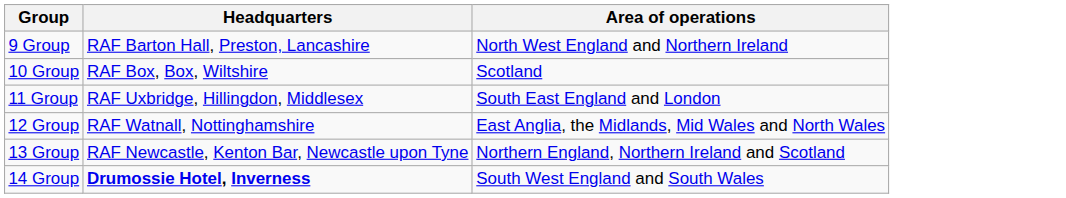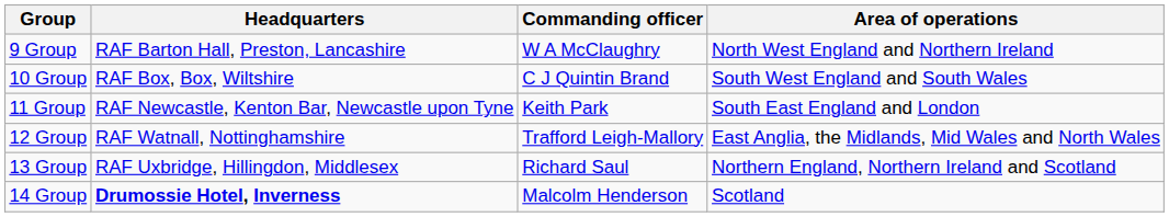 <table class="wikitable">
 <tr>
 <th>Group</th>
 <th>Headquarters</th>
+<th>Commanding officer</th>
 <th>Area of operations</th>
 </tr>
 <tr>
 <td><a href='#'>9 Group</a></td>
 <td><a href='#'>RAF Barton Hall</a>, <a href='#'>Preston, Lancashire</a></td>
+<td><a href='#'>W A McClaughry</a></td>
 <td><a href='#'>North West England</a> and <a href='#'>Northern Ireland</a></td>
 </tr>
 <tr>
 <td><a href='#'>10 Group</a></td>
 <td><a href='#'>RAF Box</a>, <a href='#'>Box</a>, <a href='#'>Wiltshire</a></td>
-<td><a href='#'>Scotland</a></td>
+<td><a href='#'>C J Quintin Brand</a></td>
+<td><a href='#'>South West England</a> and <a href='#'>South Wales</a></td>
 </tr>
 <tr>
 <td><a href='#'>11 Group</a></td>
-<td><a href='#'>RAF Uxbridge</a>, <a href='#'>Hillingdon</a>, <a href='#'>Middlesex</a></td>
+<td><a href='#'>RAF Newcastle</a>, <a href='#'>Kenton Bar</a>, <a href='#'>Newcastle upon Tyne</a></td>
+<td><a href='#'>Keith Park</a></td>
 <td><a href='#'>South East England</a> and <a href='#'>London</a></td>
 </tr>
 <tr>
 <td><a href='#'>12 Group</a></td>
 <td><a href='#'>RAF Watnall</a>, <a href='#'>Nottinghamshire</a></td>
+<td><a href='#'>Trafford Leigh-Mallory</a></td>
 <td><a href='#'>East Anglia</a>, the <a href='#'>Midlands</a>, <a href='#'>Mid Wales</a> and <a href='#'>North Wales</a></td>
 </tr>
 <tr>
 <td><a href='#'>13 Group</a></td>
-<td><a href='#'>RAF Newcastle</a>, <a href='#'>Kenton Bar</a>, <a href='#'>Newcastle upon Tyne</a></td>
+<td><a href='#'>RAF Uxbridge</a>, <a href='#'>Hillingdon</a>, <a href='#'>Middlesex</a></td>
+<td><a href='#'>Richard Saul</a></td>
 <td><a href='#'>Northern England</a>, <a href='#'>Northern Ireland</a> and <a href='#'>Scotland</a></td>
 </tr>
 <tr>
 <td><a href='#'>14 Group</a></td>
 <td><strong><a href='#'>Drumossie Hotel</a>, <a href='#'>Inverness</a></strong></td>
-<td><a href='#'>South West England</a> and <a href='#'>South Wales</a></td>
+<td><a href='#'>Malcolm Henderson</a></td>
+<td><a href='#'>Scotland</a></td>
 </tr>
 </table>
